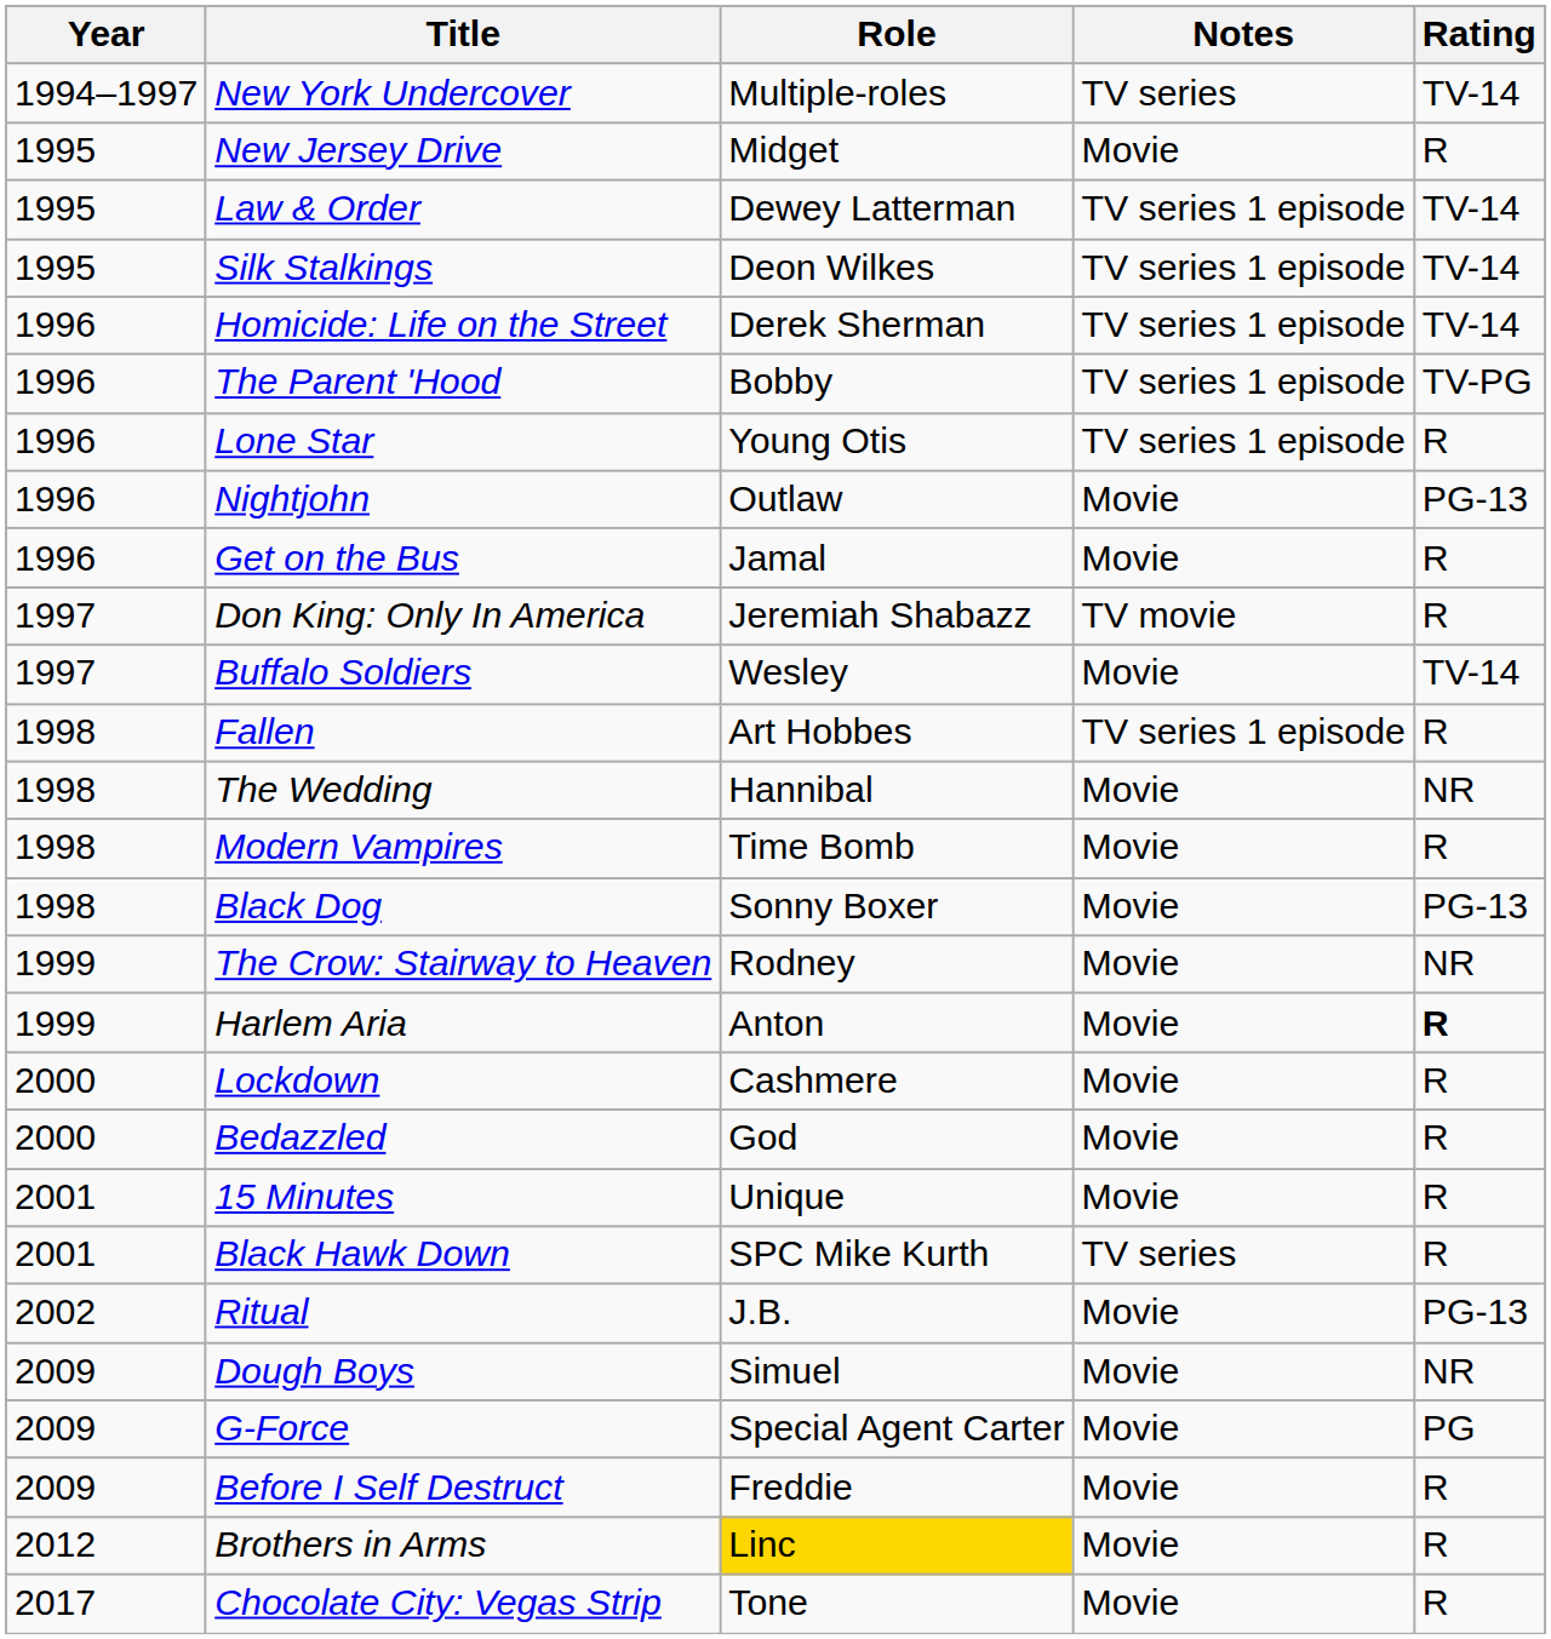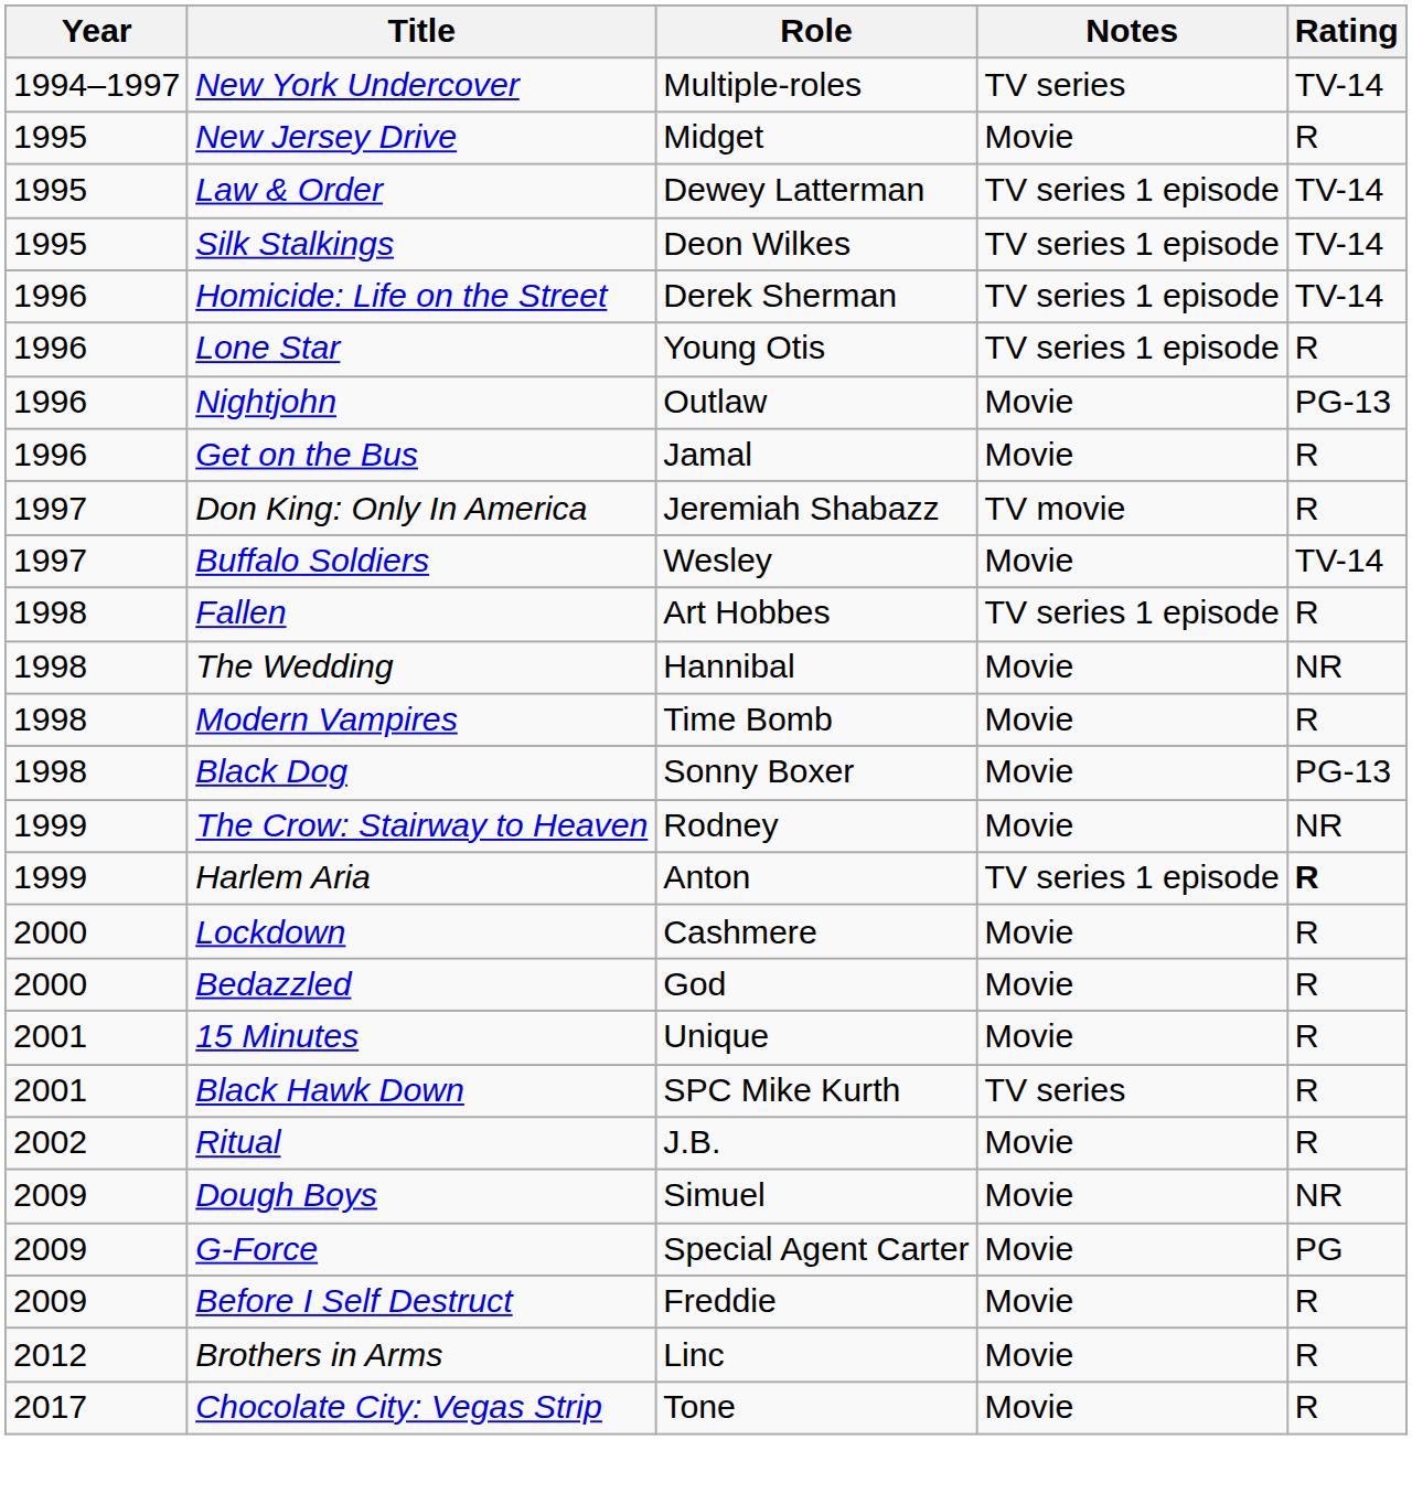 <table class="wikitable sortable">
 <tr>
 <th>Year</th>
 <th>Title</th>
 <th>Role</th>
 <th>Notes</th>
 <th>Rating</th>
 </tr>
 <tr>
 <td>1994–1997</td>
 <td><em><a href='#'>New York Undercover</a></em></td>
 <td>Multiple-roles</td>
 <td>TV series</td>
 <td>TV-14</td>
 </tr>
 <tr>
 <td>1995</td>
 <td><em><a href='#'>New Jersey Drive</a></em></td>
 <td>Midget</td>
 <td>Movie</td>
 <td>R</td>
 </tr>
 <tr>
 <td>1995</td>
 <td><em><a href='#'>Law & Order</a></em></td>
 <td>Dewey Latterman</td>
 <td>TV series 1 episode</td>
 <td>TV-14</td>
 </tr>
 <tr>
 <td>1995</td>
 <td><em><a href='#'>Silk Stalkings</a></em></td>
 <td>Deon Wilkes</td>
 <td>TV series 1 episode</td>
 <td>TV-14</td>
 </tr>
 <tr>
 <td>1996</td>
 <td><em><a href='#'>Homicide: Life on the Street</a></em></td>
 <td>Derek Sherman</td>
 <td>TV series 1 episode</td>
 <td>TV-14</td>
-</tr>
-<tr>
-<td>1996</td>
-<td><em><a href='#'>The Parent 'Hood</a></em></td>
-<td>Bobby</td>
-<td>TV series 1 episode</td>
-<td>TV-PG</td>
 </tr>
 <tr>
 <td>1996</td>
 <td><em><a href='#'>Lone Star</a></em></td>
 <td>Young Otis</td>
 <td>TV series 1 episode</td>
 <td>R</td>
 </tr>
 <tr>
 <td>1996</td>
 <td><em><a href='#'>Nightjohn</a></em></td>
 <td>Outlaw</td>
 <td>Movie</td>
 <td>PG-13</td>
 </tr>
 <tr>
 <td>1996</td>
 <td><em><a href='#'>Get on the Bus</a></em></td>
 <td>Jamal</td>
 <td>Movie</td>
 <td>R</td>
 </tr>
 <tr>
 <td>1997</td>
 <td><em>Don King: Only In America</em></td>
 <td>Jeremiah Shabazz</td>
 <td>TV movie</td>
 <td>R</td>
 </tr>
 <tr>
 <td>1997</td>
 <td><em><a href='#'>Buffalo Soldiers</a></em></td>
 <td>Wesley</td>
 <td>Movie</td>
 <td>TV-14</td>
 </tr>
 <tr>
 <td>1998</td>
 <td><em><a href='#'>Fallen</a></em></td>
 <td>Art Hobbes</td>
 <td>TV series 1 episode</td>
 <td>R</td>
 </tr>
 <tr>
 <td>1998</td>
 <td><em>The Wedding</em></td>
 <td>Hannibal</td>
 <td>Movie</td>
 <td>NR</td>
 </tr>
 <tr>
 <td>1998</td>
 <td><em><a href='#'>Modern Vampires</a></em></td>
 <td>Time Bomb</td>
 <td>Movie</td>
 <td>R</td>
 </tr>
 <tr>
 <td>1998</td>
 <td><em><a href='#'>Black Dog</a></em></td>
 <td>Sonny Boxer</td>
 <td>Movie</td>
 <td>PG-13</td>
 </tr>
 <tr>
 <td>1999</td>
 <td><em><a href='#'>The Crow: Stairway to Heaven</a></em></td>
 <td>Rodney</td>
 <td>Movie</td>
 <td>NR</td>
 </tr>
 <tr>
 <td>1999</td>
 <td><em>Harlem Aria</em></td>
 <td>Anton</td>
-<td>Movie</td>
+<td>TV series 1 episode</td>
 <td><strong>R</strong></td>
 </tr>
 <tr>
 <td>2000</td>
 <td><em><a href='#'>Lockdown</a></em></td>
 <td>Cashmere</td>
 <td>Movie</td>
 <td>R</td>
 </tr>
 <tr>
 <td>2000</td>
 <td><em><a href='#'>Bedazzled</a></em></td>
 <td>God</td>
 <td>Movie</td>
 <td>R</td>
 </tr>
 <tr>
 <td>2001</td>
 <td><em><a href='#'>15 Minutes</a></em></td>
 <td>Unique</td>
 <td>Movie</td>
 <td>R</td>
 </tr>
 <tr>
 <td>2001</td>
 <td><em><a href='#'>Black Hawk Down</a></em></td>
 <td>SPC Mike Kurth</td>
 <td>TV series</td>
 <td>R</td>
 </tr>
 <tr>
 <td>2002</td>
 <td><em><a href='#'>Ritual</a></em></td>
 <td>J.B.</td>
 <td>Movie</td>
-<td>PG-13</td>
+<td>R</td>
 </tr>
 <tr>
 <td>2009</td>
 <td><em><a href='#'>Dough Boys</a></em></td>
 <td>Simuel</td>
 <td>Movie</td>
 <td>NR</td>
 </tr>
 <tr>
 <td>2009</td>
 <td><em><a href='#'>G-Force</a></em></td>
 <td>Special Agent Carter</td>
 <td>Movie</td>
 <td>PG</td>
 </tr>
 <tr>
 <td>2009</td>
 <td><em><a href='#'>Before I Self Destruct</a></em></td>
 <td>Freddie</td>
 <td>Movie</td>
 <td>R</td>
 </tr>
 <tr>
 <td>2012</td>
 <td><em>Brothers in Arms</em></td>
-<td style="background: gold;">Linc</td>
+<td>Linc</td>
 <td>Movie</td>
 <td>R</td>
 </tr>
 <tr>
 <td>2017</td>
 <td><em><a href='#'>Chocolate City: Vegas Strip</a></em></td>
 <td>Tone</td>
 <td>Movie</td>
 <td>R</td>
 </tr>
 </table>
